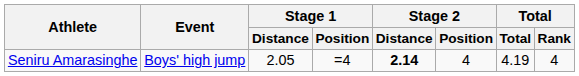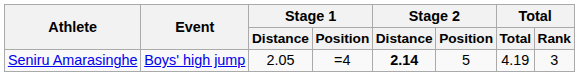 <table class="wikitable" style="font-size:90%">
 <tr>
 <th rowspan=2>Athlete</th>
 <th rowspan=2>Event</th>
 <th colspan=2>Stage 1</th>
 <th colspan=2>Stage 2</th>
 <th colspan=2>Total</th>
 </tr>
 <tr style="font-size:95%">
 <th>Distance</th>
 <th>Position</th>
 <th>Distance</th>
 <th>Position</th>
 <th>Total</th>
 <th>Rank</th>
 </tr>
 <tr align=center>
 <td align=left><a href='#'>Seniru Amarasinghe</a></td>
 <td align=left><a href='#'>Boys' high jump</a></td>
 <td>2.05</td>
 <td>=4</td>
 <td><strong>2.14</strong></td>
-<td>4</td>
+<td>5</td>
 <td>4.19</td>
-<td>4</td>
+<td>3</td>
 </tr>
 </table>
